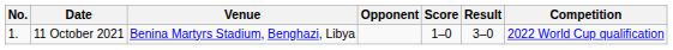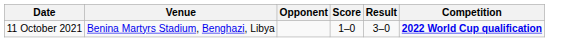 <table class="wikitable">
 <tr>
-<th>No.</th>
 <th>Date</th>
 <th>Venue</th>
 <th>Opponent</th>
 <th>Score</th>
 <th>Result</th>
 <th>Competition</th>
 </tr>
 <tr>
-<td>1.</td>
 <td>11 October 2021</td>
 <td><a href='#'>Benina Martyrs Stadium</a>, <a href='#'>Benghazi</a>, Libya</td>
 <td></td>
 <td align="center">1–0</td>
 <td align="center">3–0</td>
-<td><a href='#'>2022 World Cup qualification</a></td>
+<td><strong><a href='#'>2022 World Cup qualification</a></strong></td>
 </tr>
 </table>
